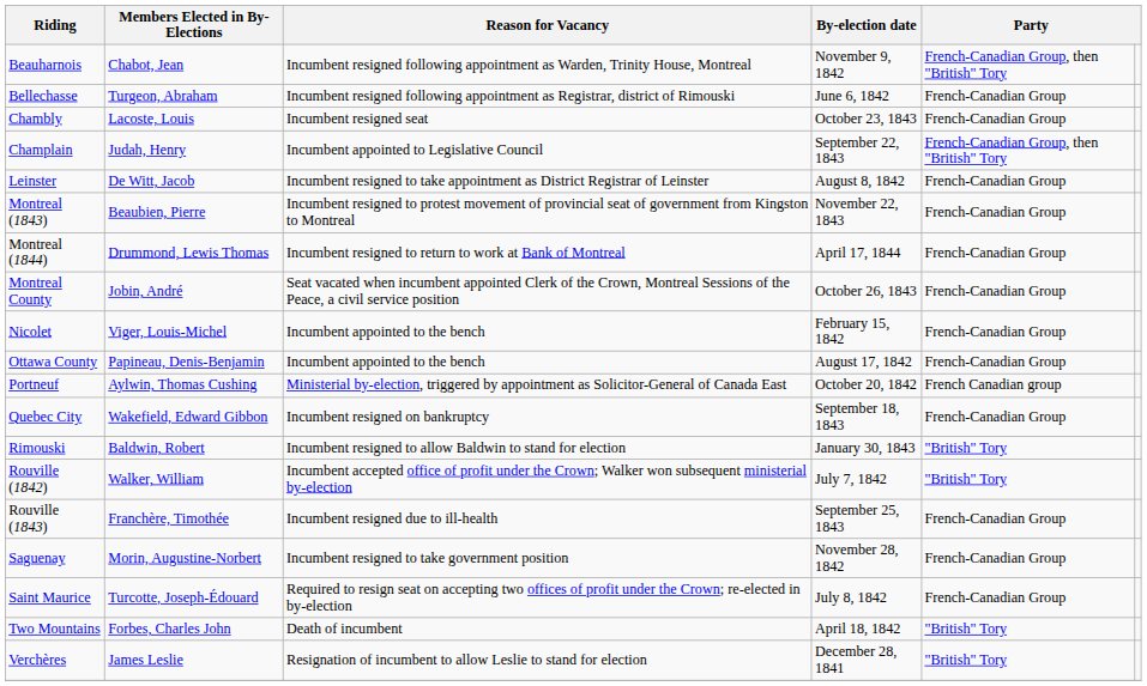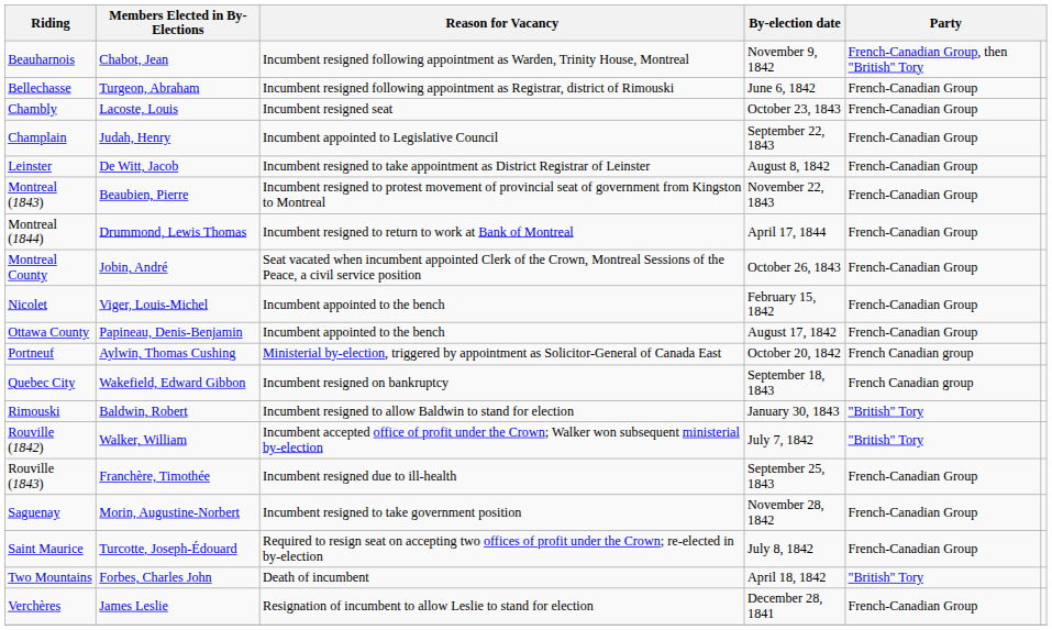 <table class="wikitable sortable">
 <tr>
 <th>Riding</th>
 <th>Members Elected in By-Elections</th>
 <th>Reason for Vacancy</th>
 <th>By-election date</th>
 <th colspan="2">Party</th>
 </tr>
 <tr>
 <td><a href='#'>Beauharnois</a></td>
 <td><a href='#'>Chabot, Jean</a></td>
 <td>Incumbent resigned following appointment as Warden, Trinity House, Montreal</td>
 <td>November 9, 1842</td>
 <td><a href='#'>French-Canadian Group</a>, then <a href='#'>"British" Tory</a></td>
 <td></td>
 </tr>
 <tr>
 <td><a href='#'>Bellechasse</a></td>
 <td><a href='#'>Turgeon, Abraham</a></td>
 <td>Incumbent resigned following appointment as Registrar, district of Rimouski</td>
 <td>June 6, 1842</td>
 <td>French-Canadian Group</td>
 <td></td>
 </tr>
 <tr>
 <td><a href='#'>Chambly</a></td>
 <td><a href='#'>Lacoste, Louis</a></td>
 <td>Incumbent resigned seat</td>
 <td>October 23, 1843</td>
 <td>French-Canadian Group</td>
 <td></td>
 </tr>
 <tr>
 <td><a href='#'>Champlain</a></td>
 <td><a href='#'>Judah, Henry</a></td>
 <td>Incumbent appointed to Legislative Council</td>
 <td>September 22, 1843</td>
-<td><a href='#'>French-Canadian Group</a>, then <a href='#'>"British" Tory</a></td>
+<td>French-Canadian Group</td>
 <td></td>
 </tr>
 <tr>
 <td><a href='#'>Leinster</a></td>
 <td><a href='#'>De Witt, Jacob</a></td>
 <td>Incumbent resigned to take appointment as District Registrar of Leinster</td>
 <td>August 8, 1842</td>
 <td>French-Canadian Group</td>
 <td></td>
 </tr>
 <tr>
 <td><a href='#'>Montreal</a><br>(<em>1843</em>)</td>
 <td><a href='#'>Beaubien, Pierre</a></td>
 <td>Incumbent resigned to protest movement of provincial seat of government from Kingston to Montreal</td>
 <td>November 22, 1843</td>
 <td>French-Canadian Group</td>
 <td></td>
 </tr>
 <tr>
 <td>Montreal<br>(<em>1844</em>)</td>
 <td><a href='#'>Drummond, Lewis Thomas</a></td>
 <td>Incumbent resigned to return to work at <a href='#'>Bank of Montreal</a></td>
 <td>April 17, 1844</td>
 <td>French-Canadian Group</td>
 <td></td>
 </tr>
 <tr>
 <td><a href='#'>Montreal County</a></td>
 <td><a href='#'>Jobin, André</a></td>
 <td>Seat vacated when incumbent appointed Clerk of the Crown, Montreal Sessions of the Peace, a civil service position</td>
 <td>October 26, 1843</td>
 <td>French-Canadian Group</td>
 <td></td>
 </tr>
 <tr>
 <td><a href='#'>Nicolet</a></td>
 <td><a href='#'>Viger, Louis-Michel</a></td>
 <td>Incumbent appointed to the bench</td>
 <td>February 15, 1842</td>
 <td>French-Canadian Group</td>
 <td></td>
 </tr>
 <tr>
 <td><a href='#'>Ottawa County</a></td>
 <td><a href='#'>Papineau, Denis-Benjamin</a></td>
 <td>Incumbent appointed to the bench</td>
 <td>August 17, 1842</td>
 <td>French-Canadian Group</td>
 <td></td>
 </tr>
 <tr>
 <td><a href='#'>Portneuf</a></td>
 <td><a href='#'>Aylwin, Thomas Cushing</a></td>
 <td><a href='#'>Ministerial by-election</a>, triggered by appointment as Solicitor-General of Canada East</td>
 <td>October 20, 1842</td>
 <td>French Canadian group</td>
 <td></td>
 </tr>
 <tr>
 <td><a href='#'>Quebec City</a></td>
 <td><a href='#'>Wakefield, Edward Gibbon</a></td>
 <td>Incumbent resigned on bankruptcy</td>
 <td>September 18, 1843</td>
-<td>French-Canadian Group</td>
+<td>French Canadian group</td>
 <td></td>
 </tr>
 <tr>
 <td><a href='#'>Rimouski</a></td>
 <td><a href='#'>Baldwin, Robert</a></td>
 <td>Incumbent resigned to allow Baldwin to stand for election</td>
 <td>January 30, 1843</td>
 <td><a href='#'>"British" Tory</a></td>
 <td></td>
 </tr>
 <tr>
 <td><a href='#'>Rouville</a> <br>(<em>1842</em>)</td>
 <td><a href='#'>Walker, William</a></td>
 <td>Incumbent accepted <a href='#'>office of profit under the Crown</a>; Walker won subsequent <a href='#'>ministerial by-election</a></td>
 <td>July 7, 1842</td>
 <td><a href='#'>"British" Tory</a></td>
 <td></td>
 </tr>
 <tr>
 <td>Rouville <br>(<em>1843</em>)</td>
 <td><a href='#'>Franchère, Timothée</a></td>
 <td>Incumbent resigned due to ill-health</td>
 <td>September 25, 1843</td>
 <td>French-Canadian Group</td>
 <td></td>
 </tr>
 <tr>
 <td><a href='#'>Saguenay</a></td>
 <td><a href='#'>Morin, Augustine-Norbert</a></td>
 <td>Incumbent resigned to take government position</td>
 <td>November 28, 1842</td>
 <td>French-Canadian Group</td>
 <td></td>
 </tr>
 <tr>
 <td><a href='#'>Saint Maurice</a></td>
 <td><a href='#'>Turcotte, Joseph-Édouard</a></td>
 <td>Required to resign seat on accepting two <a href='#'>offices of profit under the Crown</a>;  re-elected in by-election</td>
 <td>July 8, 1842</td>
 <td>French-Canadian Group</td>
 <td></td>
 </tr>
 <tr>
 <td><a href='#'>Two Mountains</a></td>
 <td><a href='#'>Forbes, Charles John</a></td>
 <td>Death of incumbent</td>
 <td>April 18, 1842</td>
 <td><a href='#'>"British" Tory</a></td>
 <td></td>
 </tr>
 <tr>
 <td><a href='#'>Verchères</a></td>
 <td><a href='#'>James Leslie</a></td>
 <td>Resignation of incumbent to allow Leslie to stand for election</td>
 <td>December 28, 1841</td>
-<td><a href='#'>"British" Tory</a></td>
+<td>French-Canadian Group</td>
 <td></td>
 </tr>
 <tr>
 </tr>
 </table>
